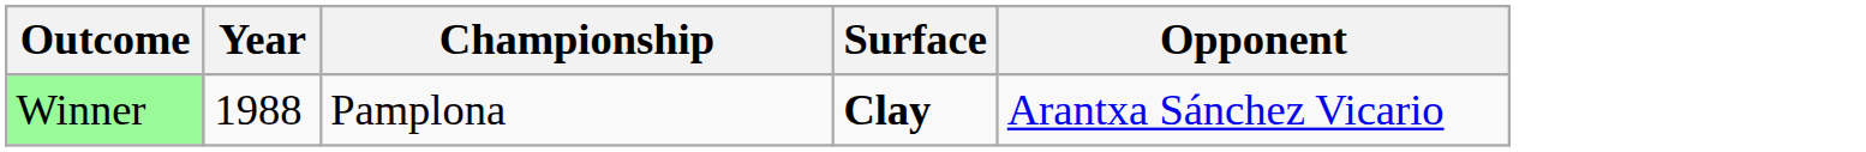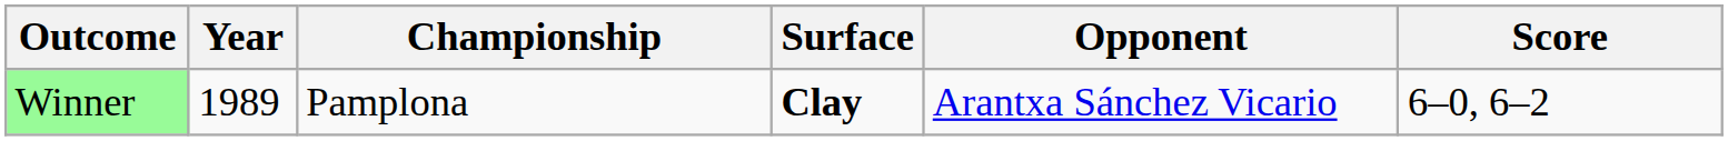 <table class='sortable wikitable'>
 <tr>
 <th style="width:65px">Outcome</th>
 <th style="width:35px">Year</th>
 <th style="width:180px">Championship</th>
 <th style="width:50px">Surface</th>
 <th style="width:180px">Opponent</th>
+<th style="width:120px" class="unsortable">Score</th>
 </tr>
 <tr style="background:#white;">
 <td style="background:#98fb98;">Winner</td>
-<td>1988</td>
+<td>1989</td>
 <td>Pamplona</td>
 <td><strong>Clay</strong></td>
 <td> <a href='#'>Arantxa Sánchez Vicario</a></td>
+<td>6–0, 6–2</td>
 </tr>
 </table>
